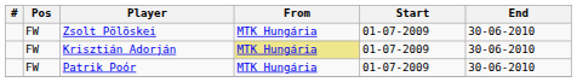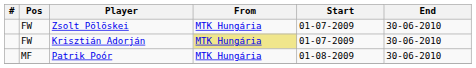 <table width=50% class="wikitable" style="text-align:center; font-size:95%; text-align:left">
 <tr>
 <th>#</th>
 <th>Pos</th>
 <th>Player</th>
 <th>From</th>
 <th>Start</th>
 <th>End</th>
 </tr>
 <tr --->
 <td></td>
 <td>FW</td>
 <td> <a href='#'>Zsolt Pölöskei</a></td>
 <td> <a href='#'>MTK Hungária</a></td>
 <td>01-07-2009</td>
 <td>30-06-2010</td>
 </tr>
 <tr --->
 <td></td>
 <td>FW</td>
 <td> <a href='#'>Krisztián Adorján</a></td>
 <td style="background: khaki;"> <a href='#'>MTK Hungária</a></td>
 <td>01-07-2009</td>
 <td>30-06-2010</td>
 </tr>
 <tr --->
 <td></td>
-<td>FW</td>
+<td>MF</td>
 <td> <a href='#'>Patrik Poór</a></td>
 <td> <a href='#'>MTK Hungária</a></td>
-<td>01-07-2009</td>
+<td>01-08-2009</td>
 <td>30-06-2010</td>
 </tr>
 <tr --->
 </tr>
 </table>
